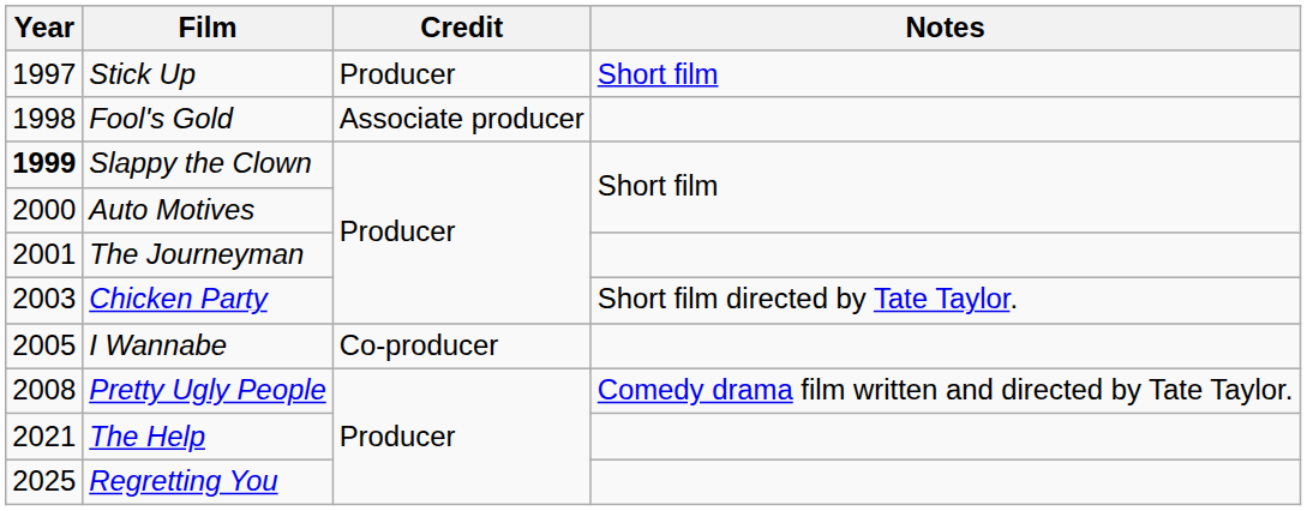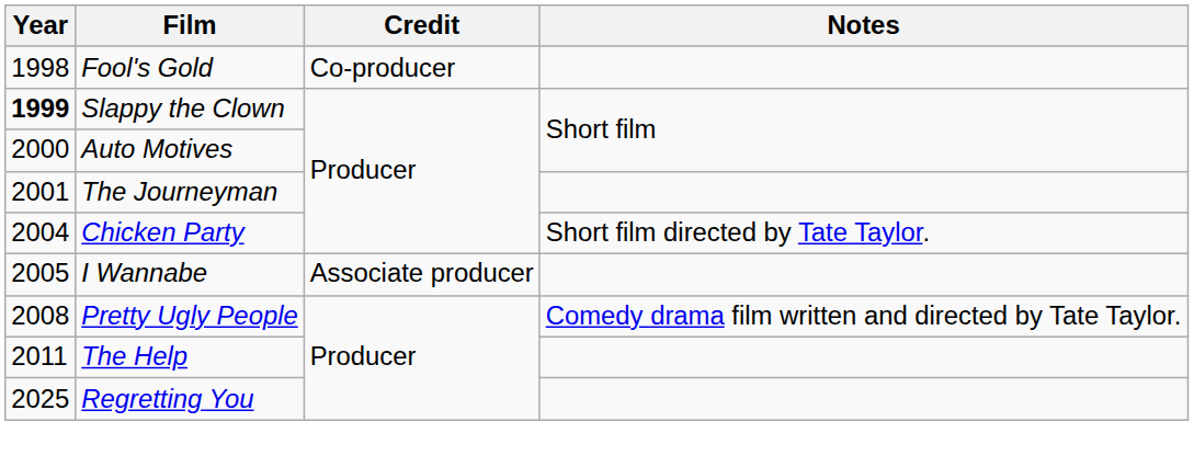 <table class="wikitable">
 <tr>
 <th>Year</th>
 <th>Film</th>
 <th>Credit</th>
 <th>Notes</th>
 </tr>
 <tr>
-<td>1997</td>
-<td><em>Stick Up</em></td>
-<td>Producer</td>
-<td><a href='#'>Short film</a></td>
-</tr>
-<tr>
 <td>1998</td>
 <td><em>Fool's Gold</em></td>
-<td>Associate producer</td>
+<td>Co-producer</td>
 <td></td>
 </tr>
 <tr>
 <td><strong>1999</strong></td>
 <td><em>Slappy the Clown</em></td>
 <td rowspan="4">Producer</td>
 <td rowspan="2">Short film</td>
 </tr>
 <tr>
 <td>2000</td>
 <td><em>Auto Motives</em></td>
 </tr>
 <tr>
 <td>2001</td>
 <td><em>The Journeyman</em></td>
 <td></td>
 </tr>
 <tr>
-<td>2003</td>
+<td>2004</td>
 <td><em><a href='#'>Chicken Party</a></em></td>
 <td>Short film directed by <a href='#'>Tate Taylor</a>.</td>
 </tr>
 <tr>
 <td>2005</td>
 <td><em>I Wannabe</em></td>
-<td>Co-producer</td>
+<td>Associate producer</td>
 <td></td>
 </tr>
 <tr>
 <td>2008</td>
 <td><em><a href='#'>Pretty Ugly People</a></em></td>
 <td rowspan="3">Producer</td>
 <td><a href='#'>Comedy drama</a> film written and directed by Tate Taylor.</td>
 </tr>
 <tr>
-<td>2021</td>
+<td>2011</td>
 <td><em><a href='#'>The Help</a></em></td>
 <td></td>
 </tr>
 <tr>
 <td>2025</td>
 <td><em><a href='#'>Regretting You</a></em></td>
 <td></td>
 </tr>
 </table>
